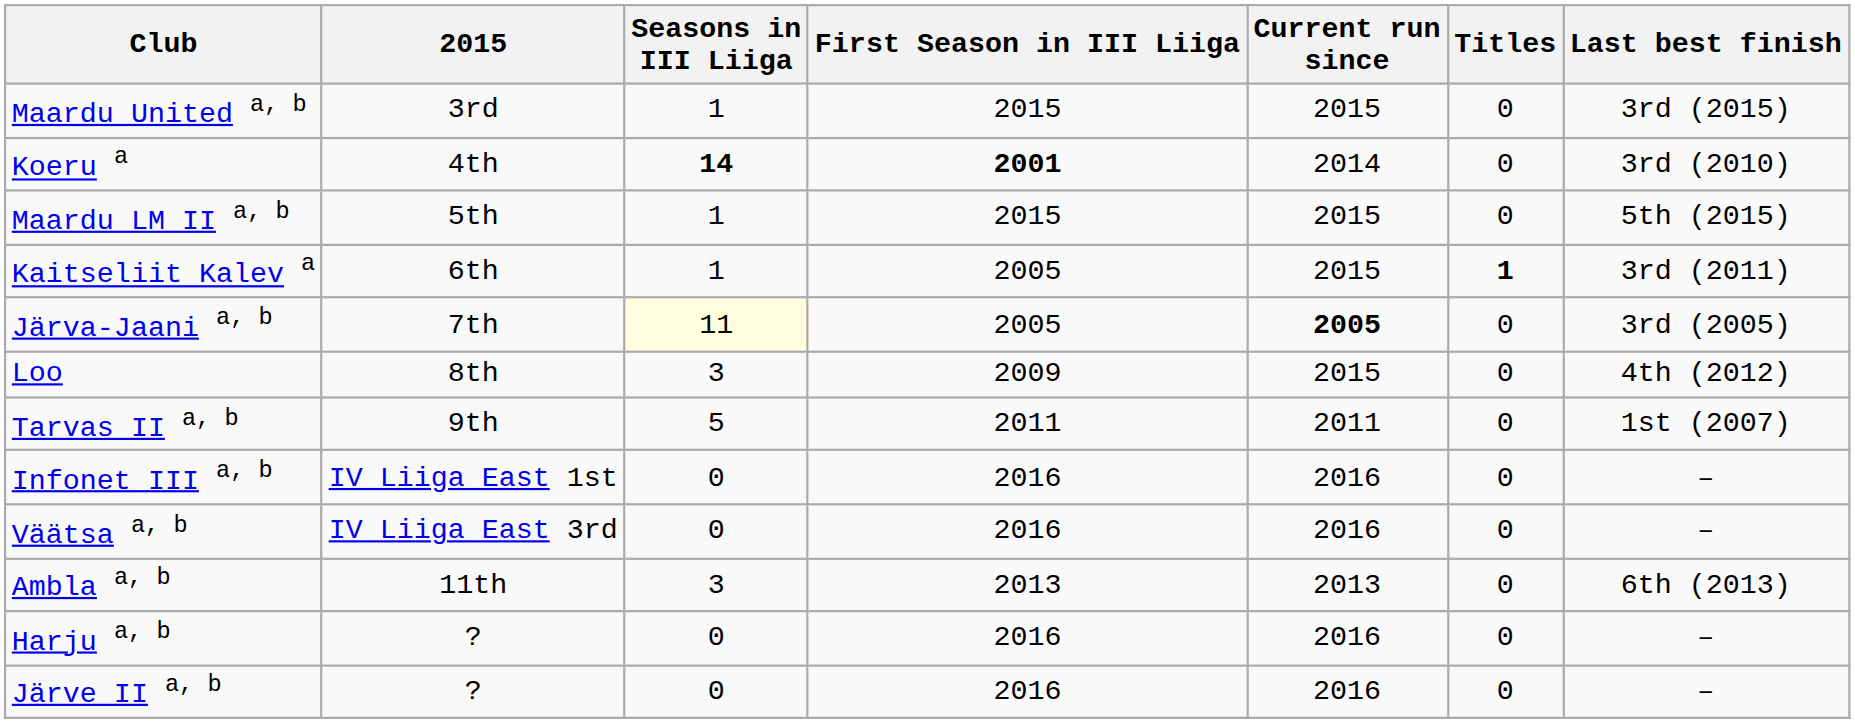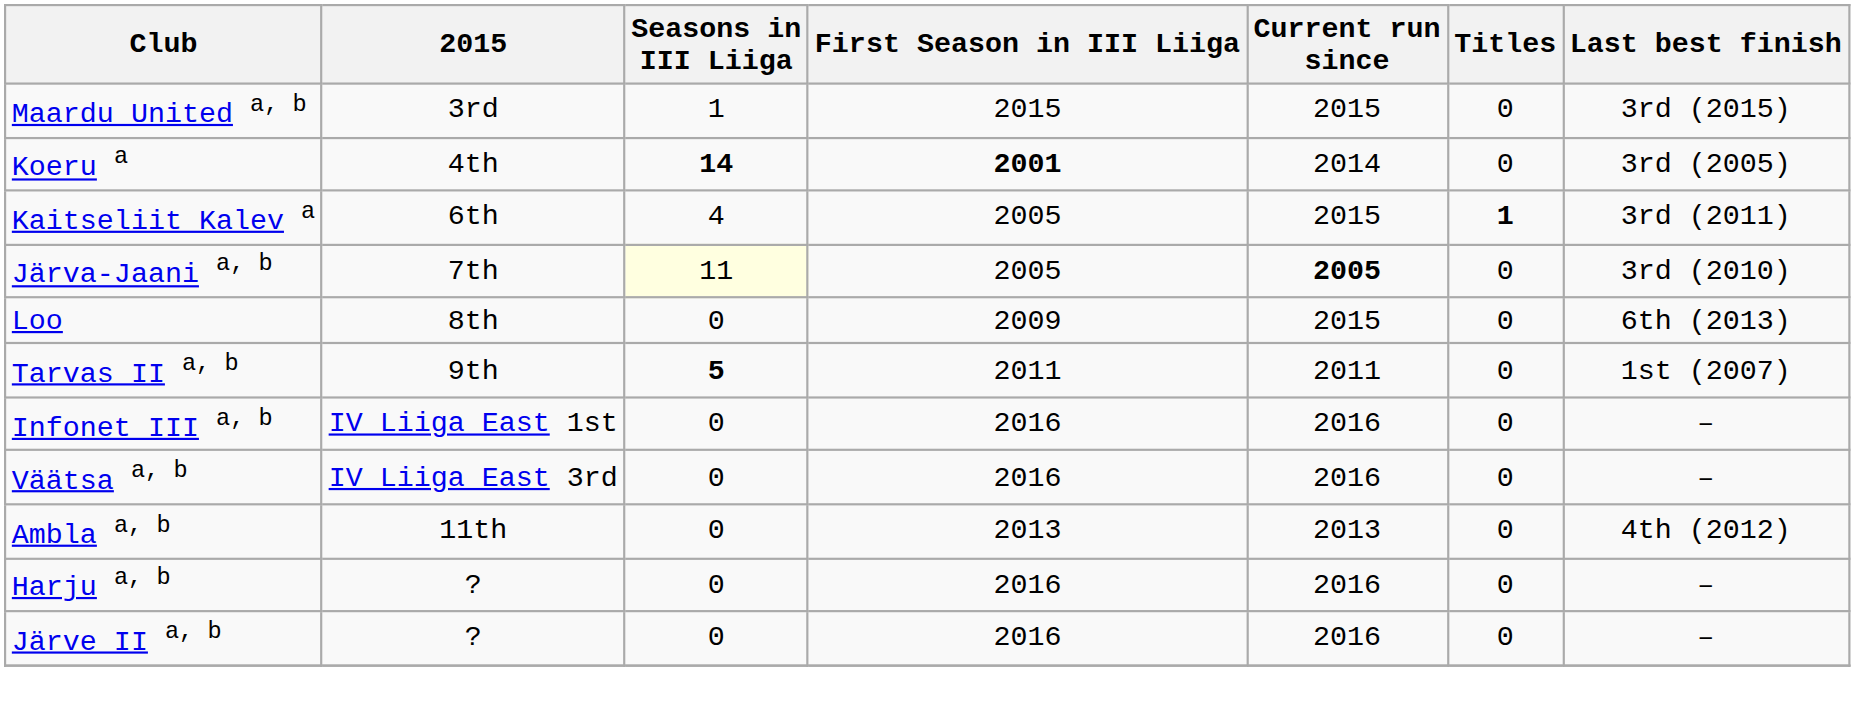 <table class="wikitable sortable" style="text-align:center;">
 <tr>
 <th>Club</th>
 <th>2015</th>
 <th>Seasons in<br>III Liiga</th>
 <th>First Season in III Liiga</th>
 <th>Current run<br>since</th>
 <th>Titles</th>
 <th>Last best finish</th>
 </tr>
 <tr>
 <td style="text-align:left;"><a href='#'>Maardu United</a> <sup>a, b</sup></td>
 <td>3rd</td>
 <td>1</td>
 <td>2015</td>
 <td>2015</td>
 <td>0</td>
 <td>3rd (2015)</td>
 </tr>
 <tr>
 <td style="text-align:left;"><a href='#'>Koeru</a> <sup>a</sup></td>
 <td>4th</td>
 <td><strong>14</strong></td>
 <td><strong>2001</strong></td>
 <td>2014</td>
 <td>0</td>
-<td>3rd (2010)</td>
-</tr>
-<tr>
-<td style="text-align:left;"><a href='#'>Maardu LM II</a> <sup>a, b</sup></td>
-<td>5th</td>
-<td>1</td>
-<td>2015</td>
-<td>2015</td>
-<td>0</td>
-<td>5th (2015)</td>
+<td>3rd (2005)</td>
 </tr>
 <tr>
 <td style="text-align:left;"><a href='#'>Kaitseliit Kalev</a> <sup>a</sup></td>
 <td>6th</td>
-<td>1</td>
+<td>4</td>
 <td>2005</td>
 <td>2015</td>
 <td><strong>1</strong></td>
 <td>3rd (2011)</td>
 </tr>
 <tr>
 <td style="text-align:left;"><a href='#'>Järva-Jaani</a> <sup>a, b</sup></td>
 <td>7th</td>
 <td style="background: lightyellow;">11</td>
 <td>2005</td>
 <td><strong>2005</strong></td>
 <td>0</td>
-<td>3rd (2005)</td>
+<td>3rd (2010)</td>
 </tr>
 <tr>
 <td style="text-align:left;"><a href='#'>Loo</a></td>
 <td>8th</td>
-<td>3</td>
+<td>0</td>
 <td>2009</td>
 <td>2015</td>
 <td>0</td>
-<td>4th (2012)</td>
+<td>6th (2013)</td>
 </tr>
 <tr>
 <td style="text-align:left;"><a href='#'>Tarvas II</a> <sup>a, b</sup></td>
 <td>9th</td>
-<td>5</td>
+<td><strong>5</strong></td>
 <td>2011</td>
 <td>2011</td>
 <td>0</td>
 <td>1st (2007)</td>
 </tr>
 <tr>
 <td style="text-align:left;"><a href='#'>Infonet III</a> <sup>a, b</sup></td>
 <td><a href='#'>IV Liiga East</a> 1st</td>
 <td>0</td>
 <td>2016</td>
 <td>2016</td>
 <td>0</td>
 <td>–</td>
 </tr>
 <tr>
 <td style="text-align:left;"><a href='#'>Väätsa</a> <sup>a, b</sup></td>
 <td><a href='#'>IV Liiga East</a> 3rd</td>
 <td>0</td>
 <td>2016</td>
 <td>2016</td>
 <td>0</td>
 <td>–</td>
 </tr>
 <tr>
 <td style="text-align:left;"><a href='#'>Ambla</a> <sup>a, b</sup></td>
 <td>11th</td>
-<td>3</td>
+<td>0</td>
 <td>2013</td>
 <td>2013</td>
 <td>0</td>
-<td>6th (2013)</td>
+<td>4th (2012)</td>
 </tr>
 <tr>
 <td style="text-align:left;"><a href='#'>Harju</a> <sup>a, b</sup></td>
 <td>?</td>
 <td>0</td>
 <td>2016</td>
 <td>2016</td>
 <td>0</td>
 <td>–</td>
 </tr>
 <tr>
 <td style="text-align:left;"><a href='#'>Järve II</a> <sup>a, b</sup></td>
 <td>?</td>
 <td>0</td>
 <td>2016</td>
 <td>2016</td>
 <td>0</td>
 <td>–</td>
 </tr>
 <tr>
 </tr>
 </table>
